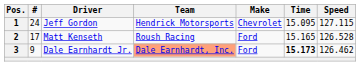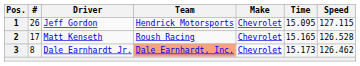 <table class="wikitable" style="font-size:95%">
 <tr>
 <th>Pos.</th>
 <th>#</th>
 <th>Driver</th>
 <th>Team</th>
 <th>Make</th>
 <th>Time</th>
 <th>Speed</th>
 </tr>
 <tr>
 <th>1</th>
-<td>24</td>
+<td>26</td>
 <td><a href='#'>Jeff Gordon</a></td>
 <td><a href='#'>Hendrick Motorsports</a></td>
 <td><a href='#'>Chevrolet</a></td>
 <td>15.095</td>
 <td>127.115</td>
 </tr>
 <tr>
 <th>2</th>
 <td>17</td>
 <td><a href='#'>Matt Kenseth</a></td>
 <td><a href='#'>Roush Racing</a></td>
-<td><a href='#'>Ford</a></td>
+<td><a href='#'>Chevrolet</a></td>
 <td>15.165</td>
 <td>126.528</td>
 </tr>
 <tr>
 <th>3</th>
-<td>9</td>
+<td>8</td>
 <td><a href='#'>Dale Earnhardt Jr.</a></td>
 <td style="background: lightsalmon;"><a href='#'>Dale Earnhardt, Inc.</a></td>
-<td><a href='#'>Ford</a></td>
-<td><strong>15.173</strong></td>
+<td><a href='#'>Chevrolet</a></td>
+<td>15.173</td>
 <td>126.462</td>
 </tr>
 <tr>
 <th colspan="7"></th>
 </tr>
 </table>
